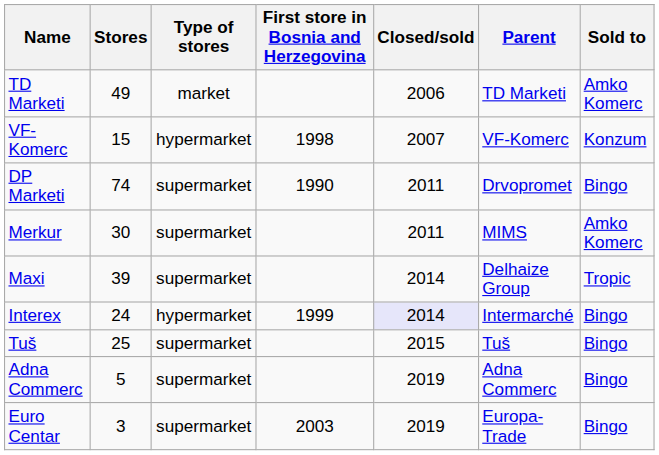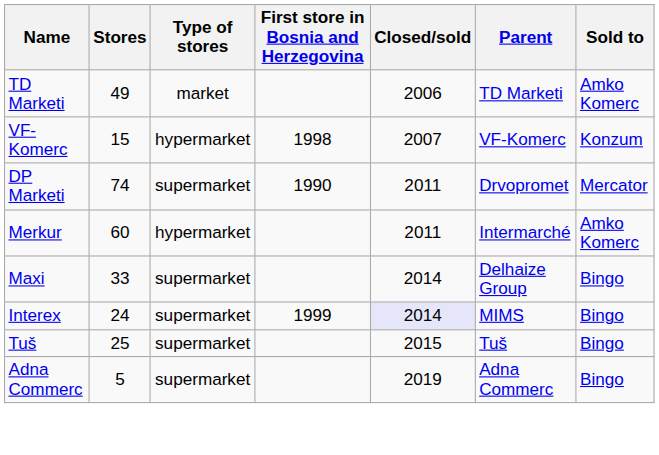 <table class="wikitable sortable">
 <tr>
 <th>Name</th>
 <th>Stores</th>
 <th>Type of stores</th>
 <th>First store in<br><a href='#'>Bosnia and Herzegovina</a></th>
 <th>Closed/sold</th>
 <th><a href='#'>Parent</a></th>
 <th>Sold to</th>
 </tr>
 <tr>
 <td><a href='#'>TD Marketi</a></td>
 <td align="center">49</td>
 <td align="center">market</td>
 <td align="center"></td>
 <td align="center">2006</td>
 <td><a href='#'>TD Marketi</a></td>
 <td><a href='#'>Amko Komerc</a></td>
 </tr>
 <tr>
 <td><a href='#'>VF-Komerc</a></td>
 <td align="center">15</td>
 <td align="center">hypermarket</td>
 <td align="center">1998</td>
 <td align="center">2007</td>
 <td><a href='#'>VF-Komerc</a></td>
 <td><a href='#'>Konzum</a></td>
 </tr>
 <tr>
 <td><a href='#'>DP Marketi</a></td>
 <td align="center">74</td>
 <td align="center">supermarket</td>
 <td align="center">1990</td>
 <td align="center">2011</td>
 <td><a href='#'>Drvopromet</a></td>
-<td><a href='#'>Bingo</a></td>
+<td><a href='#'>Mercator</a></td>
 </tr>
 <tr>
 <td><a href='#'>Merkur</a></td>
-<td align="center">30</td>
-<td align="center">supermarket</td>
+<td align="center">60</td>
+<td align="center">hypermarket</td>
 <td align="center"></td>
 <td align="center">2011</td>
-<td><a href='#'>MIMS</a></td>
+<td><a href='#'>Intermarché</a></td>
 <td><a href='#'>Amko Komerc</a></td>
 </tr>
 <tr>
 <td><a href='#'>Maxi</a></td>
-<td align="center">39</td>
+<td align="center">33</td>
 <td align="center">supermarket</td>
 <td align="center"></td>
 <td align="center">2014</td>
 <td><a href='#'>Delhaize Group</a></td>
-<td><a href='#'>Tropic</a></td>
+<td><a href='#'>Bingo</a></td>
 </tr>
 <tr>
 <td><a href='#'>Interex</a></td>
 <td align="center">24</td>
-<td align="center">hypermarket</td>
+<td align="center">supermarket</td>
 <td align="center">1999</td>
 <td align="center" style="background: lavender;">2014</td>
-<td><a href='#'>Intermarché</a></td>
+<td><a href='#'>MIMS</a></td>
 <td><a href='#'>Bingo</a></td>
 </tr>
 <tr>
 <td><a href='#'>Tuš</a></td>
 <td align="center">25</td>
 <td align="center">supermarket</td>
 <td align="center"></td>
 <td align="center">2015</td>
 <td><a href='#'>Tuš</a></td>
 <td><a href='#'>Bingo</a></td>
 </tr>
 <tr>
 <td><a href='#'>Adna Commerc</a></td>
 <td align="center">5</td>
 <td align="center">supermarket</td>
 <td align="center"></td>
 <td align="center">2019</td>
 <td><a href='#'>Adna Commerc</a></td>
 <td><a href='#'>Bingo</a></td>
 </tr>
-<tr>
-<td><a href='#'>Euro Centar</a></td>
-<td align="center">3</td>
-<td align="center">supermarket</td>
-<td align="center">2003</td>
-<td align="center">2019</td>
-<td><a href='#'>Europa-Trade</a></td>
-<td><a href='#'>Bingo</a></td>
-</tr>
 </table>
